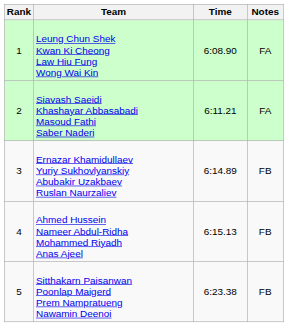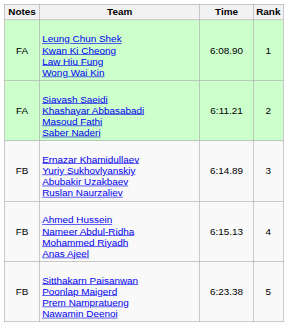 <table class=wikitable style="text-align:center">
 <tr>
-<th width=40>Rank</th>
+<th width=50>Notes</th>
 <th width=250>Team</th>
 <th width=80>Time</th>
-<th width=50>Notes</th>
+<th width=40>Rank</th>
 </tr>
 <tr bgcolor="ccffcc">
-<td>1</td>
+<td>FA</td>
 <td align=left><br><a href='#'>Leung Chun Shek</a><br><a href='#'>Kwan Ki Cheong</a><br><a href='#'>Law Hiu Fung</a><br><a href='#'>Wong Wai Kin</a></td>
 <td>6:08.90</td>
-<td>FA</td>
+<td>1</td>
 </tr>
 <tr bgcolor="ccffcc">
-<td>2</td>
+<td>FA</td>
 <td align=left><br><a href='#'>Siavash Saeidi</a><br><a href='#'>Khashayar Abbasabadi</a><br><a href='#'>Masoud Fathi</a><br><a href='#'>Saber Naderi</a></td>
 <td>6:11.21</td>
-<td>FA</td>
+<td>2</td>
 </tr>
 <tr>
-<td>3</td>
+<td>FB</td>
 <td align=left><br><a href='#'>Ernazar Khamidullaev</a><br><a href='#'>Yuriy Sukhovlyanskiy</a><br><a href='#'>Abubakir Uzakbaev</a><br><a href='#'>Ruslan Naurzaliev</a></td>
 <td>6:14.89</td>
-<td>FB</td>
+<td>3</td>
 </tr>
 <tr>
-<td>4</td>
+<td>FB</td>
 <td align=left><br><a href='#'>Ahmed Hussein</a><br><a href='#'>Nameer Abdul-Ridha</a><br><a href='#'>Mohammed Riyadh</a><br><a href='#'>Anas Ajeel</a></td>
 <td>6:15.13</td>
-<td>FB</td>
+<td>4</td>
 </tr>
 <tr>
-<td>5</td>
+<td>FB</td>
 <td align=left><br><a href='#'>Sitthakarn Paisanwan</a><br><a href='#'>Poonlap Maigerd</a><br><a href='#'>Prem Nampratueng</a><br><a href='#'>Nawamin Deenoi</a></td>
 <td>6:23.38</td>
-<td>FB</td>
+<td>5</td>
 </tr>
 </table>
